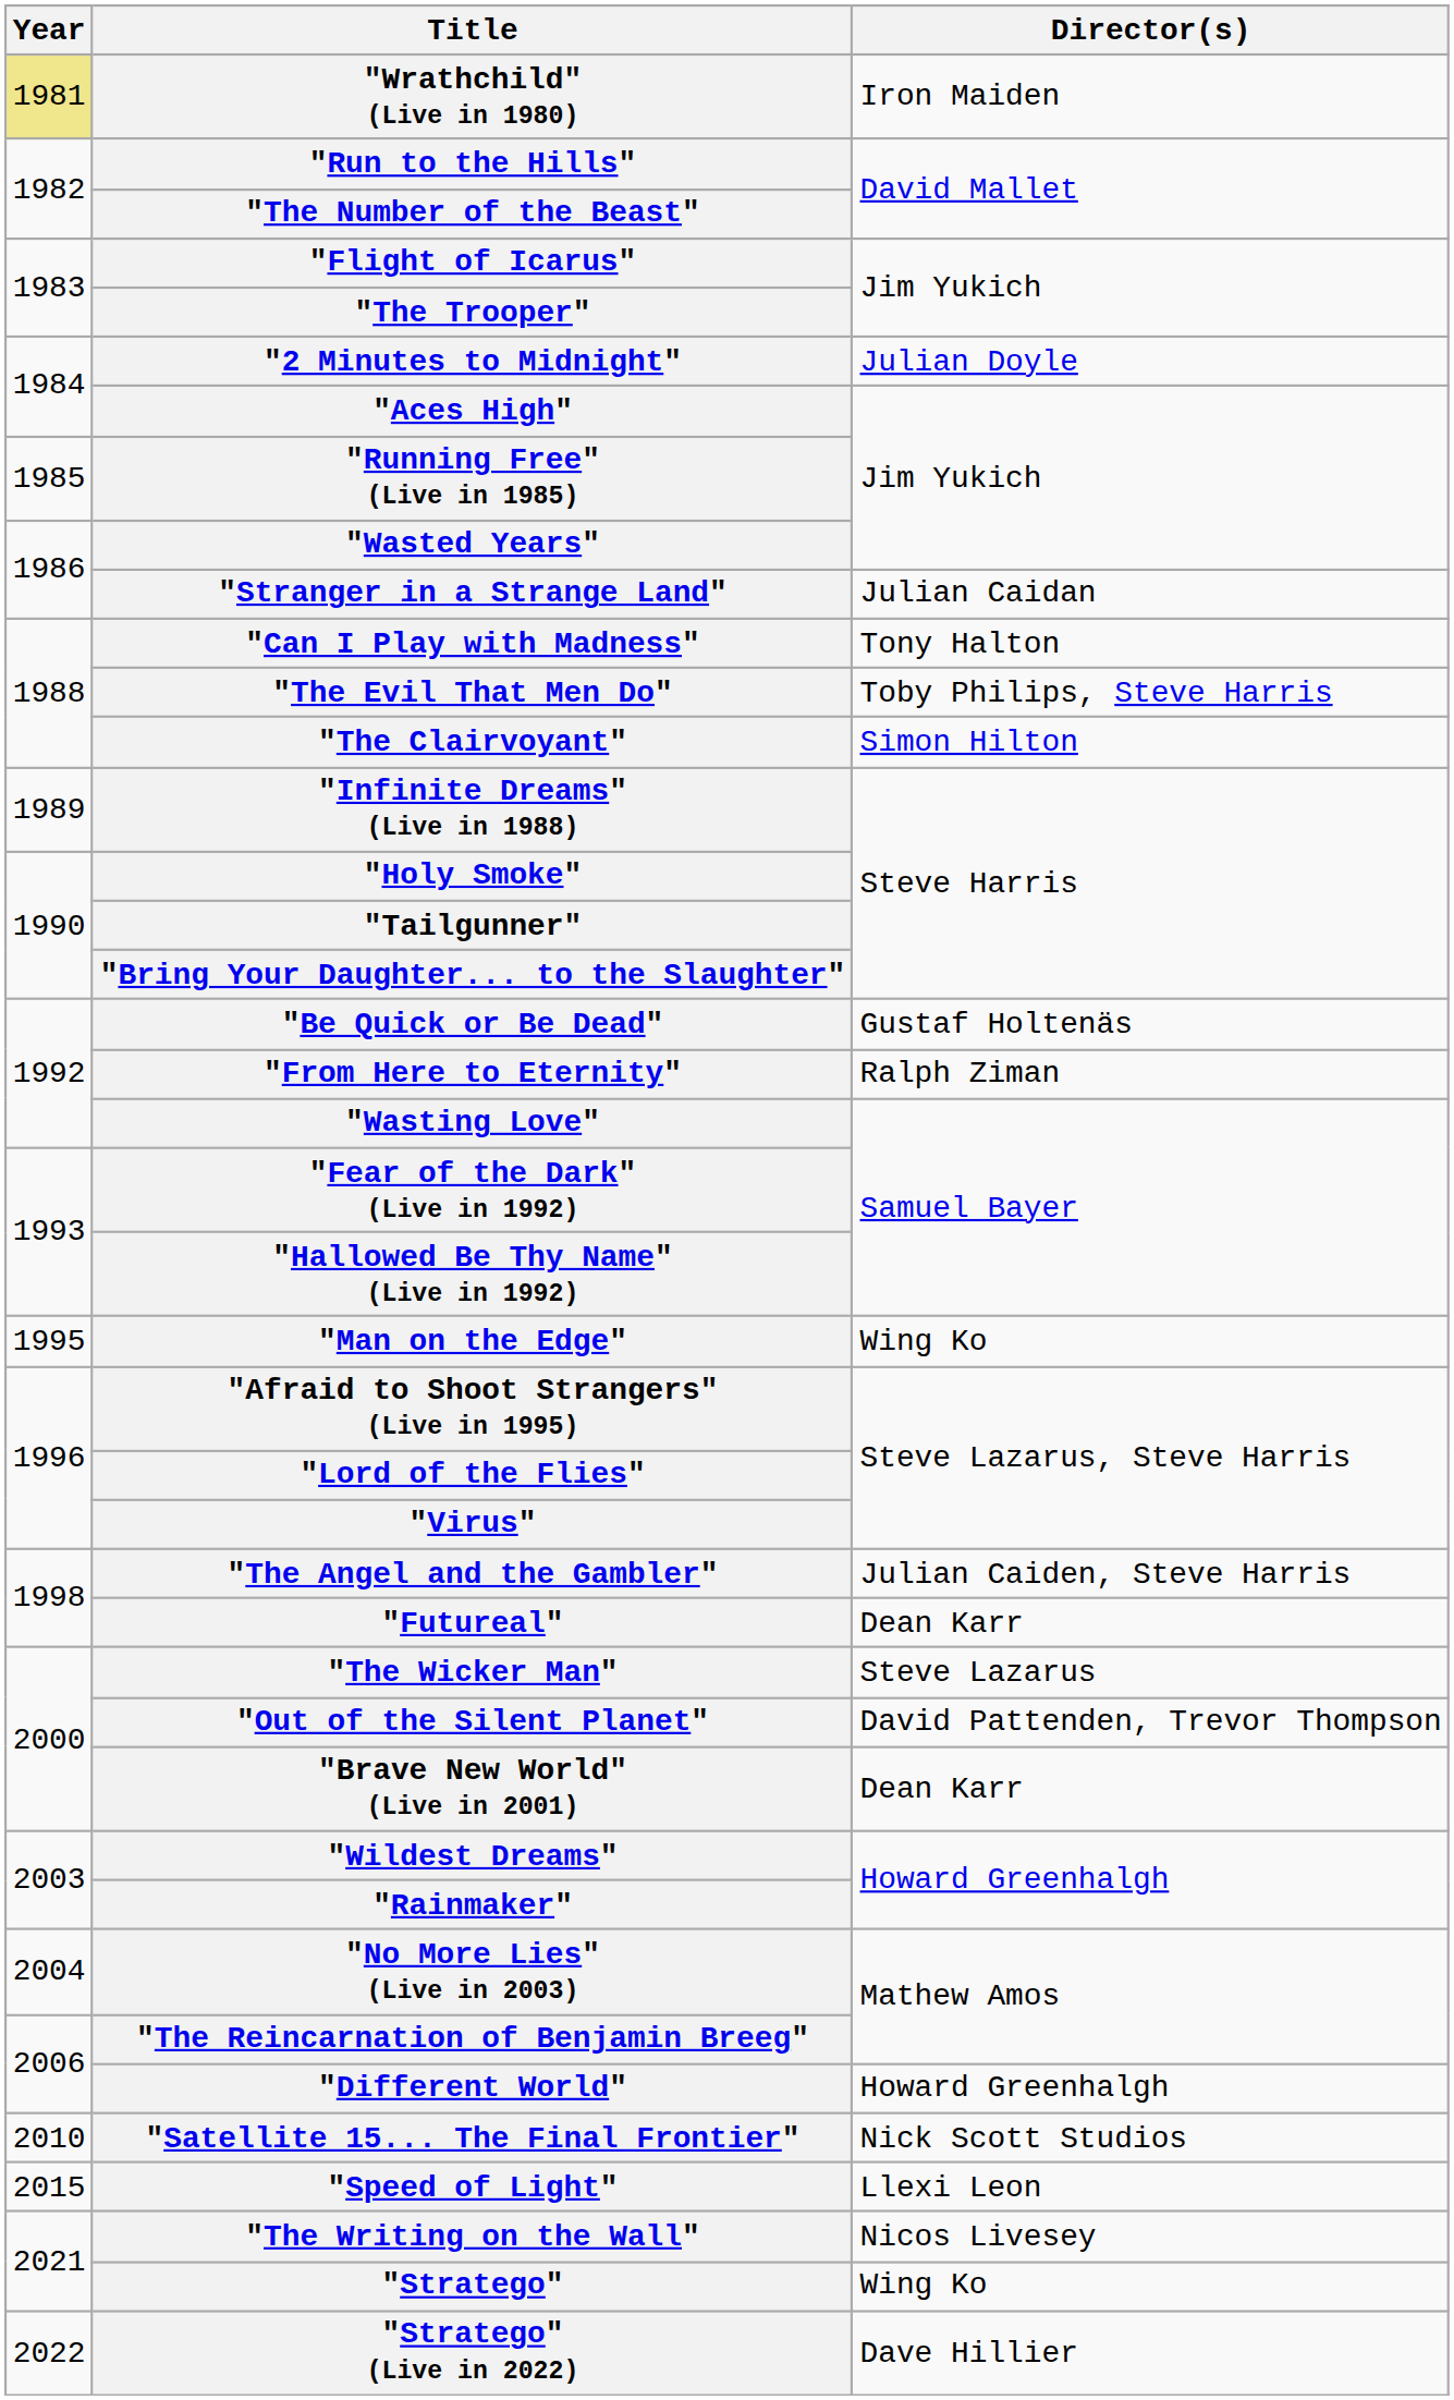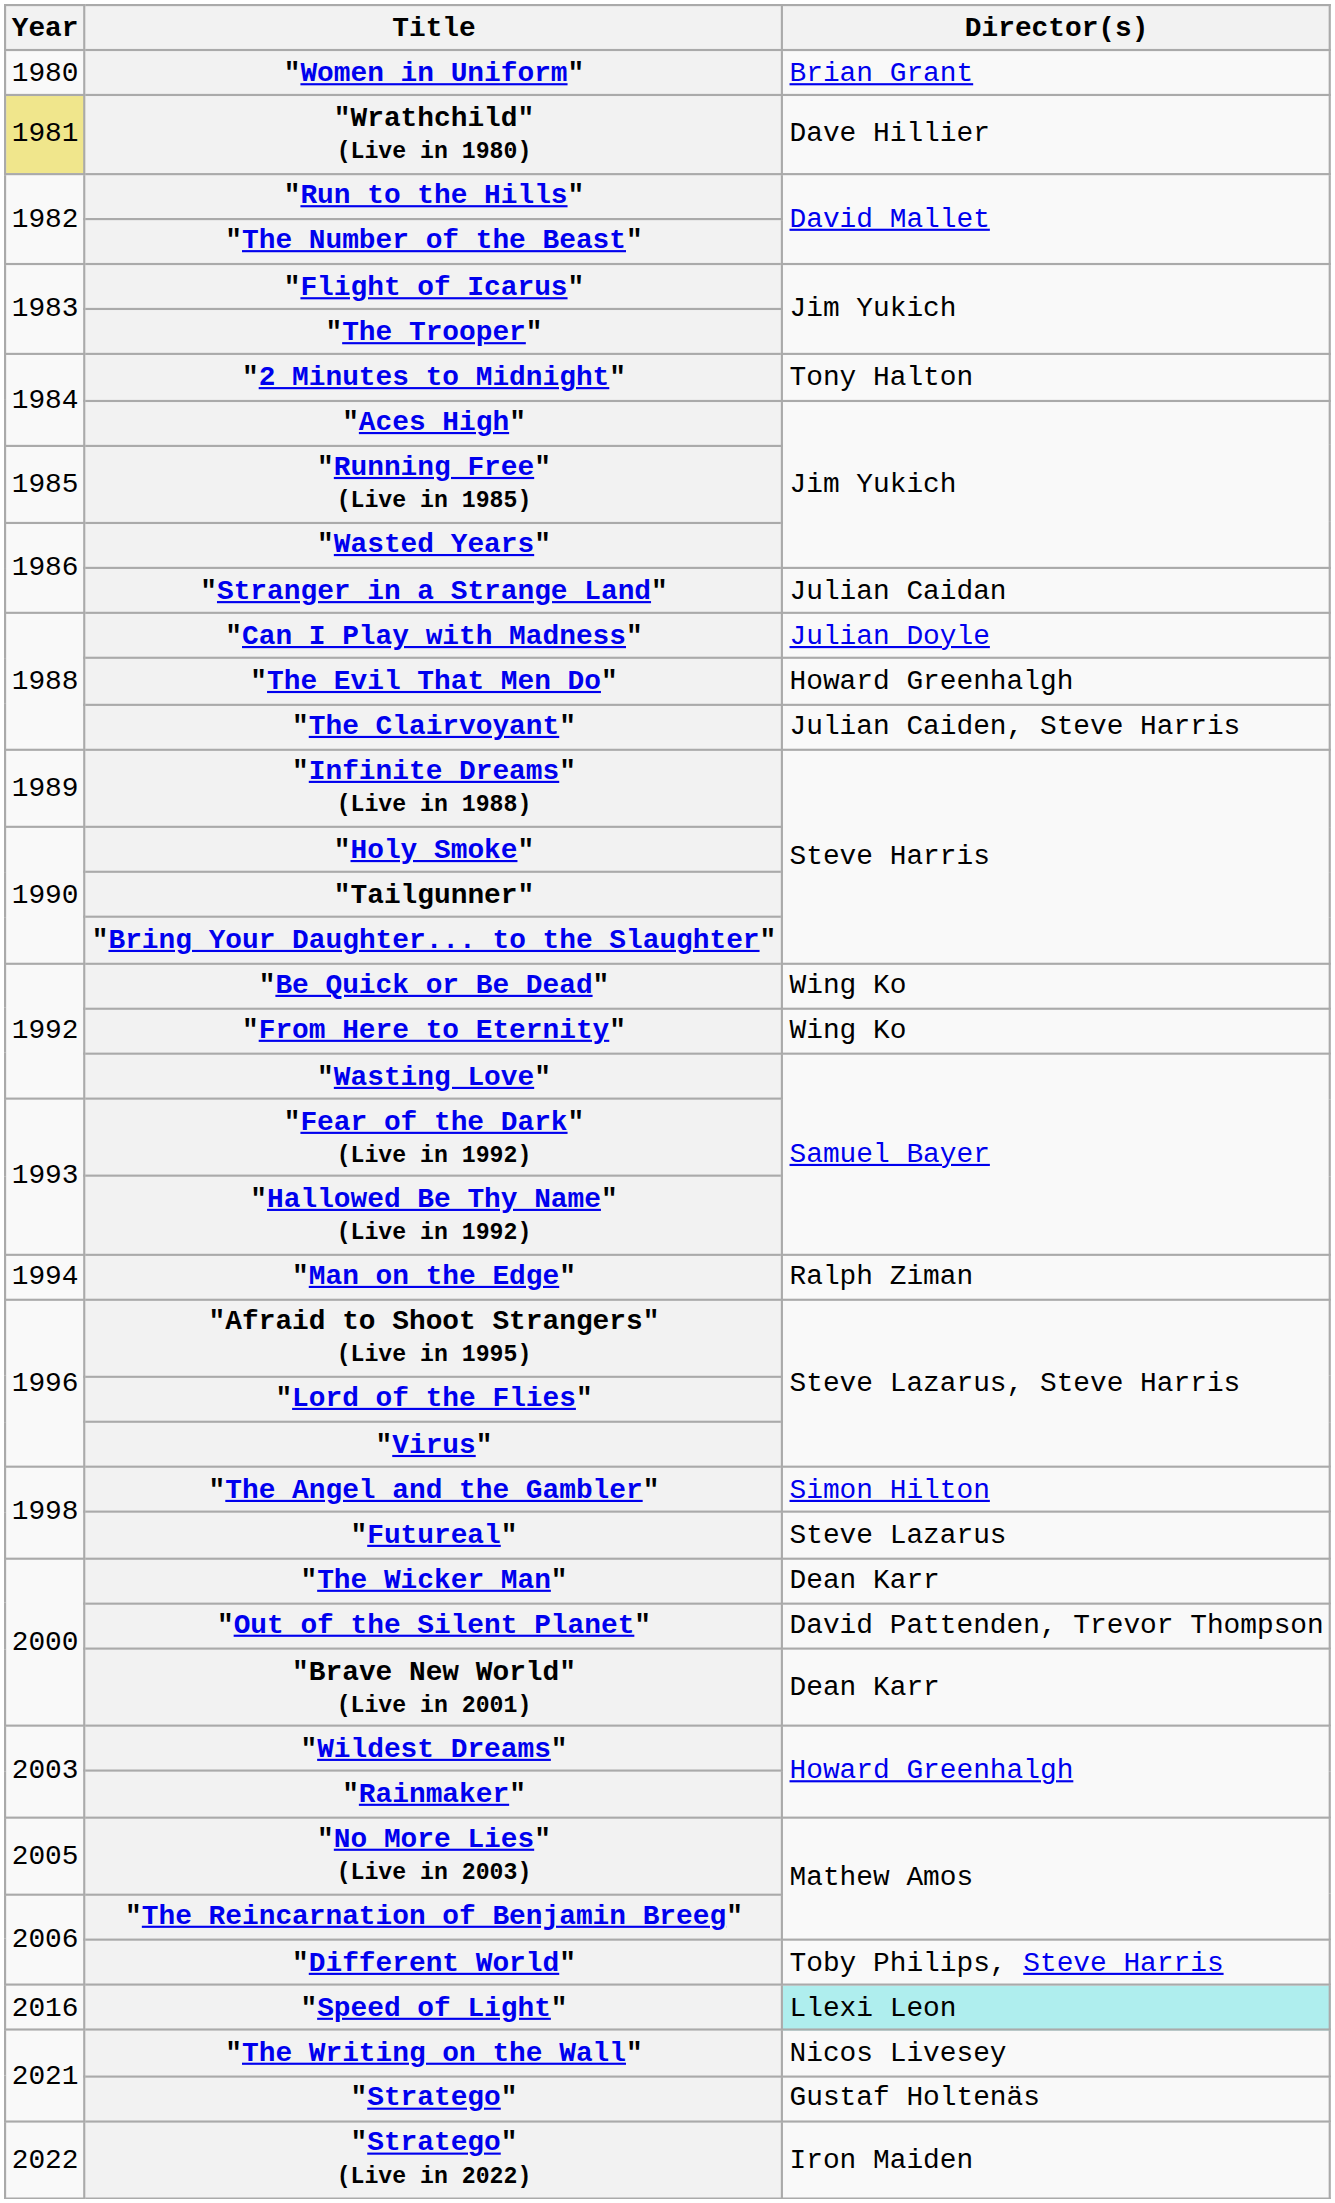 <table class="wikitable plainrowheaders">
 <tr>
 <th scope="col">Year</th>
 <th scope="col">Title</th>
 <th scope="col">Director(s)</th>
 </tr>
 <tr>
+<td>1980</td>
+<th scope="row">"<a href='#'>Women in Uniform</a>"</th>
+<td><a href='#'>Brian Grant</a></td>
+</tr>
+<tr>
 <td style="background: khaki;">1981</td>
 <th scope="row">"Wrathchild" <br><small>(Live in 1980)</small></th>
-<td>Iron Maiden</td>
+<td>Dave Hillier</td>
 </tr>
 <tr>
 <td rowspan="2">1982</td>
 <th scope="row">"<a href='#'>Run to the Hills</a>"</th>
 <td rowspan="2"><a href='#'>David Mallet</a></td>
 </tr>
 <tr>
 <th scope="row">"<a href='#'>The Number of the Beast</a>"</th>
 </tr>
 <tr>
 <td rowspan="2">1983</td>
 <th scope="row">"<a href='#'>Flight of Icarus</a>"</th>
 <td rowspan="2">Jim Yukich</td>
 </tr>
 <tr>
 <th scope="row">"<a href='#'>The Trooper</a>"</th>
 </tr>
 <tr>
 <td rowspan="2">1984</td>
 <th scope="row">"<a href='#'>2 Minutes to Midnight</a>"</th>
-<td><a href='#'>Julian Doyle</a></td>
+<td>Tony Halton</td>
 </tr>
 <tr>
 <th scope="row">"<a href='#'>Aces High</a>"</th>
 <td rowspan="3">Jim Yukich</td>
 </tr>
 <tr>
 <td rowspan="1">1985</td>
 <th scope="row">"<a href='#'>Running Free</a>" <br><small>(Live in 1985)</small></th>
 </tr>
 <tr>
 <td rowspan="2">1986</td>
 <th scope="row">"<a href='#'>Wasted Years</a>"</th>
 </tr>
 <tr>
 <th scope="row">"<a href='#'>Stranger in a Strange Land</a>"</th>
 <td>Julian Caidan</td>
 </tr>
 <tr>
 <td rowspan="3">1988</td>
 <th scope="row">"<a href='#'>Can I Play with Madness</a>"</th>
-<td>Tony Halton</td>
+<td><a href='#'>Julian Doyle</a></td>
 </tr>
 <tr>
 <th scope="row">"<a href='#'>The Evil That Men Do</a>"</th>
-<td>Toby Philips, <a href='#'>Steve Harris</a></td>
+<td>Howard Greenhalgh</td>
 </tr>
 <tr>
 <th scope="row">"<a href='#'>The Clairvoyant</a>"</th>
-<td><a href='#'>Simon Hilton</a></td>
+<td>Julian Caiden, Steve Harris</td>
 </tr>
 <tr>
 <td>1989</td>
 <th scope="row">"<a href='#'>Infinite Dreams</a>" <br><small>(Live in 1988)</small></th>
 <td rowspan="4">Steve Harris</td>
 </tr>
 <tr>
 <td rowspan="3">1990</td>
 <th scope="row">"<a href='#'>Holy Smoke</a>"</th>
 </tr>
 <tr>
 <th scope="row">"Tailgunner"</th>
 </tr>
 <tr>
 <th scope="row">"<a href='#'>Bring Your Daughter... to the Slaughter</a>"</th>
 </tr>
 <tr>
 <td rowspan="3">1992</td>
 <th scope="row">"<a href='#'>Be Quick or Be Dead</a>"</th>
-<td>Gustaf Holtenäs</td>
+<td>Wing Ko</td>
 </tr>
 <tr>
 <th scope="row">"<a href='#'>From Here to Eternity</a>"</th>
-<td>Ralph Ziman</td>
+<td>Wing Ko</td>
 </tr>
 <tr>
 <th scope="row">"<a href='#'>Wasting Love</a>"</th>
 <td rowspan="3"><a href='#'>Samuel Bayer</a></td>
 </tr>
 <tr>
 <td rowspan="2">1993</td>
 <th scope="row">"<a href='#'>Fear of the Dark</a>" <br><small>(Live in 1992)</small></th>
 </tr>
 <tr>
 <th scope="row">"<a href='#'>Hallowed Be Thy Name</a>" <br><small>(Live in 1992)</small></th>
 </tr>
 <tr>
-<td>1995</td>
+<td>1994</td>
 <th scope="row">"<a href='#'>Man on the Edge</a>"</th>
-<td>Wing Ko</td>
+<td>Ralph Ziman</td>
 </tr>
 <tr>
 <td rowspan="3">1996</td>
 <th scope="row">"Afraid to Shoot Strangers" <br><small>(Live in 1995)</small></th>
 <td rowspan="3">Steve Lazarus, Steve Harris</td>
 </tr>
 <tr>
 <th scope="row">"<a href='#'>Lord of the Flies</a>"</th>
 </tr>
 <tr>
 <th scope="row">"<a href='#'>Virus</a>"</th>
 </tr>
 <tr>
 <td rowspan="2">1998</td>
 <th scope="row">"<a href='#'>The Angel and the Gambler</a>"</th>
-<td>Julian Caiden, Steve Harris</td>
+<td><a href='#'>Simon Hilton</a></td>
 </tr>
 <tr>
 <th scope="row">"<a href='#'>Futureal</a>"</th>
-<td>Dean Karr</td>
+<td>Steve Lazarus</td>
 </tr>
 <tr>
 <td rowspan="3">2000</td>
 <th scope="row">"<a href='#'>The Wicker Man</a>"</th>
-<td>Steve Lazarus</td>
+<td>Dean Karr</td>
 </tr>
 <tr>
 <th scope="row">"<a href='#'>Out of the Silent Planet</a>"</th>
 <td>David Pattenden, Trevor Thompson</td>
 </tr>
 <tr>
 <th scope="row">"Brave New World" <br><small>(Live in 2001)</small></th>
 <td>Dean Karr</td>
 </tr>
 <tr>
 <td rowspan="2">2003</td>
 <th scope="row">"<a href='#'>Wildest Dreams</a>"</th>
 <td rowspan="2"><a href='#'>Howard Greenhalgh</a></td>
 </tr>
 <tr>
 <th scope="row">"<a href='#'>Rainmaker</a>"</th>
 </tr>
 <tr>
-<td>2004</td>
+<td>2005</td>
 <th scope="row">"<a href='#'>No More Lies</a>" <br><small>(Live in 2003)</small></th>
 <td rowspan="2">Mathew Amos</td>
 </tr>
 <tr>
 <td rowspan="2">2006</td>
 <th scope="row">"<a href='#'>The Reincarnation of Benjamin Breeg</a>"</th>
 </tr>
 <tr>
 <th scope="row">"<a href='#'>Different World</a>"</th>
-<td>Howard Greenhalgh</td>
+<td>Toby Philips, <a href='#'>Steve Harris</a></td>
 </tr>
 <tr>
-<td>2010</td>
-<th scope="row">"<a href='#'>Satellite 15... The Final Frontier</a>"</th>
-<td>Nick Scott Studios</td>
-</tr>
-<tr>
-<td>2015</td>
+<td>2016</td>
 <th scope="row">"<a href='#'>Speed of Light</a>"</th>
-<td>Llexi Leon</td>
+<td style="background: paleturquoise;">Llexi Leon</td>
 </tr>
 <tr>
 <td rowspan="2">2021</td>
 <th scope="row">"<a href='#'>The Writing on the Wall</a>"</th>
 <td>Nicos Livesey</td>
 </tr>
 <tr>
 <th scope="row">"<a href='#'>Stratego</a>"</th>
-<td>Wing Ko</td>
+<td>Gustaf Holtenäs</td>
 </tr>
 <tr>
 <td>2022</td>
 <th scope="row">"<a href='#'>Stratego</a>" <br><small>(Live in 2022)</small></th>
-<td>Dave Hillier</td>
+<td>Iron Maiden</td>
 </tr>
 </table>
